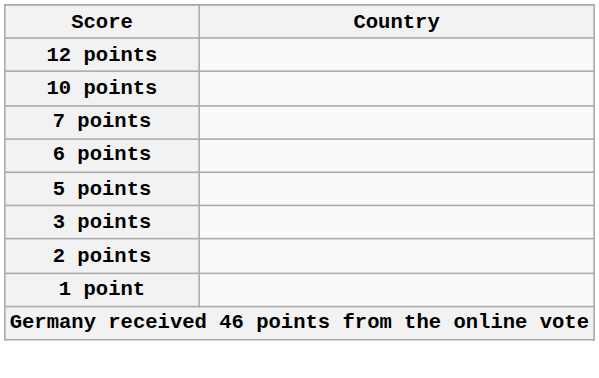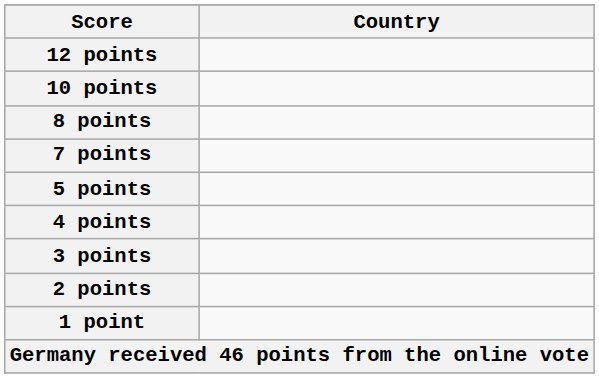 <table class="wikitable">
 <tr>
 </tr>
 <tr>
 <th scope="col" width="33%">Score</th>
 <th scope="col">Country</th>
 </tr>
 <tr>
 <th scope="row">12 points</th>
 <td></td>
 </tr>
 <tr>
 <th scope="row">10 points</th>
 <td></td>
 </tr>
 <tr>
+<th scope="row">8 points</th>
+<td></td>
+</tr>
+<tr>
 <th scope="row">7 points</th>
 <td></td>
 </tr>
 <tr>
-<th scope="row">6 points</th>
+<th scope="row">5 points</th>
 <td></td>
 </tr>
 <tr>
-<th scope="row">5 points</th>
+<th scope="row">4 points</th>
 <td></td>
 </tr>
 <tr>
 <th scope="row">3 points</th>
 <td></td>
 </tr>
 <tr>
 <th scope="row">2 points</th>
 <td></td>
 </tr>
 <tr>
 <th scope="row">1 point</th>
 <td></td>
 </tr>
 <tr>
 <th colspan="2">Germany received 46 points from the online vote</th>
 </tr>
 </table>
